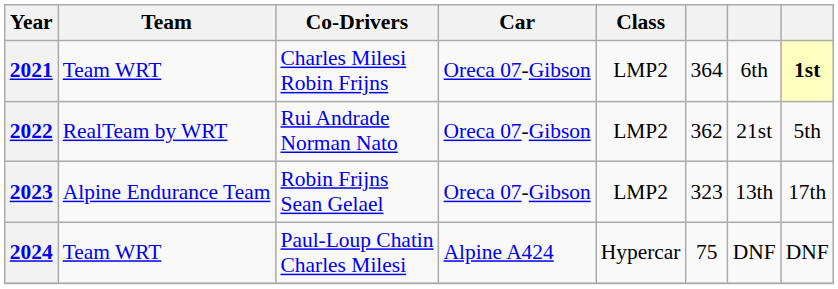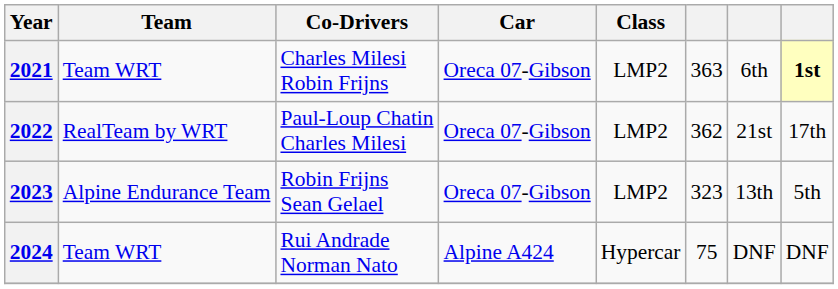 <table class="wikitable" style="text-align:center; font-size:90%">
 <tr>
 <th scope="col">Year</th>
 <th scope="col">Team</th>
 <th scope="col">Co-Drivers</th>
 <th scope="col">Car</th>
 <th scope="col">Class</th>
 <th scope="col"></th>
 <th scope="col"></th>
 <th scope="col"></th>
 </tr>
 <tr>
 <th><a href='#'>2021</a></th>
 <td align="left"nowrap> <a href='#'>Team WRT</a></td>
 <td align="left"nowrap> <a href='#'>Charles Milesi</a><br> <a href='#'>Robin Frijns</a></td>
 <td align="left"nowrap><a href='#'>Oreca 07</a>-<a href='#'>Gibson</a></td>
 <td>LMP2</td>
-<td>364</td>
+<td>363</td>
 <td>6th</td>
 <td style="background:#FFFFBF;"><strong>1st</strong></td>
 </tr>
 <tr>
 <th><a href='#'>2022</a></th>
 <td align="left"nowrap> <a href='#'>RealTeam by WRT</a></td>
-<td align="left"nowrap> <a href='#'>Rui Andrade</a><br> <a href='#'>Norman Nato</a></td>
+<td align="left"nowrap> <a href='#'>Paul-Loup Chatin</a><br> <a href='#'>Charles Milesi</a></td>
 <td align="left"nowrap><a href='#'>Oreca 07</a>-<a href='#'>Gibson</a></td>
 <td>LMP2</td>
 <td>362</td>
 <td>21st</td>
-<td>5th</td>
+<td>17th</td>
 </tr>
 <tr>
 <th><a href='#'>2023</a></th>
 <td align="left"nowrap> <a href='#'>Alpine Endurance Team</a></td>
 <td align="left"nowrap> <a href='#'>Robin Frijns</a><br> <a href='#'>Sean Gelael</a></td>
 <td align="left"nowrap><a href='#'>Oreca 07</a>-<a href='#'>Gibson</a></td>
 <td>LMP2</td>
 <td>323</td>
 <td>13th</td>
-<td>17th</td>
+<td>5th</td>
 </tr>
 <tr>
 <th><a href='#'>2024</a></th>
 <td align="left"nowrap> <a href='#'>Team WRT</a></td>
-<td align="left"nowrap> <a href='#'>Paul-Loup Chatin</a><br> <a href='#'>Charles Milesi</a></td>
+<td align="left"nowrap> <a href='#'>Rui Andrade</a><br> <a href='#'>Norman Nato</a></td>
 <td align="left"nowrap><a href='#'>Alpine A424</a></td>
 <td>Hypercar</td>
 <td>75</td>
 <td>DNF</td>
 <td>DNF</td>
 </tr>
 <tr>
 </tr>
 </table>
